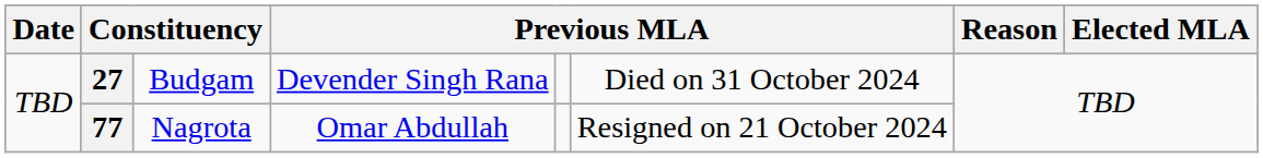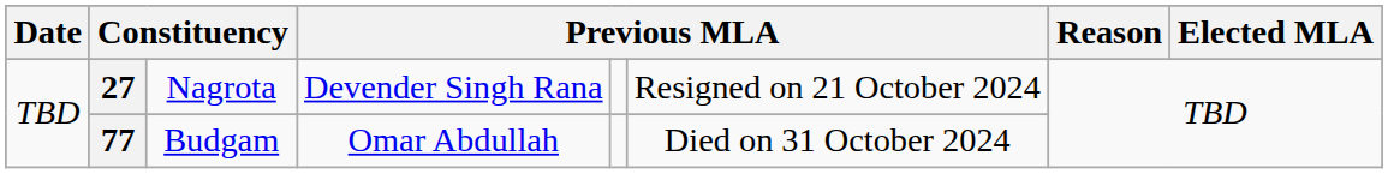 <table class="wikitable sortable" style="text-align:center;">
 <tr>
 <th>Date</th>
 <th colspan="2">Constituency</th>
 <th colspan="3">Previous MLA</th>
 <th>Reason</th>
 <th colspan="3">Elected MLA</th>
 </tr>
 <tr>
 <td rowspan=2><em>TBD</em></td>
 <th>27</th>
-<td><a href='#'>Budgam</a></td>
+<td><a href='#'>Nagrota</a></td>
 <td><a href='#'>Devender Singh Rana</a></td>
 <td></td>
-<td>Died on 31 October 2024</td>
+<td>Resigned on 21 October 2024</td>
 <td Colspan=3 rowspan=2><em>TBD</em></td>
 </tr>
 <tr>
 <th>77</th>
-<td><a href='#'>Nagrota</a></td>
+<td><a href='#'>Budgam</a></td>
 <td><a href='#'>Omar Abdullah</a></td>
 <td></td>
-<td>Resigned on 21 October 2024</td>
+<td>Died on 31 October 2024</td>
 </tr>
 </table>
